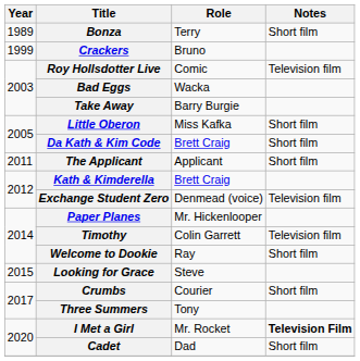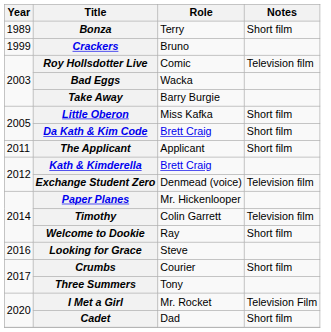 <table class="wikitable plainrowheaders sortable">
 <tr>
 <th scope="col">Year</th>
 <th scope="col">Title</th>
 <th scope="col">Role</th>
 <th scope="col" class="unsortable">Notes</th>
 </tr>
 <tr>
 <td>1989</td>
 <th scope="row"><em>Bonza</em></th>
 <td>Terry</td>
 <td>Short film</td>
 </tr>
 <tr>
 <td>1999</td>
 <th scope="row"><em><a href='#'>Crackers</a></em></th>
 <td>Bruno</td>
 <td></td>
 </tr>
 <tr>
 <td rowspan="3">2003</td>
 <th scope="row"><em>Roy Hollsdotter Live</em></th>
 <td>Comic</td>
 <td>Television film</td>
 </tr>
 <tr>
 <th scope="row"><em>Bad Eggs</em></th>
 <td>Wacka</td>
 <td></td>
 </tr>
 <tr>
 <th scope="row"><em>Take Away</em></th>
 <td>Barry Burgie</td>
 <td></td>
 </tr>
 <tr>
 <td rowspan="2">2005</td>
 <th scope="row"><em><a href='#'>Little Oberon</a></em></th>
 <td>Miss Kafka</td>
 <td>Short film</td>
 </tr>
 <tr>
 <th scope="row"><em><a href='#'>Da Kath & Kim Code</a></em></th>
 <td><a href='#'>Brett Craig</a></td>
 <td>Short film</td>
 </tr>
 <tr>
 <td>2011</td>
 <th scope="row"><em>The Applicant</em></th>
 <td>Applicant</td>
 <td>Short film</td>
 </tr>
 <tr>
 <td rowspan="2">2012</td>
 <th scope="row"><em><a href='#'>Kath & Kimderella</a></em></th>
 <td><a href='#'>Brett Craig</a></td>
 <td></td>
 </tr>
 <tr>
 <th scope="row"><em>Exchange Student Zero</em></th>
 <td>Denmead (voice)</td>
 <td>Television film</td>
 </tr>
 <tr>
 <td rowspan="3">2014</td>
 <th scope="row"><em><a href='#'>Paper Planes</a></em></th>
 <td>Mr. Hickenlooper</td>
 <td></td>
 </tr>
 <tr>
 <th scope="row"><em>Timothy</em></th>
 <td>Colin Garrett</td>
 <td>Television film</td>
 </tr>
 <tr>
 <th scope="row"><em>Welcome to Dookie</em></th>
 <td>Ray</td>
 <td>Short film</td>
 </tr>
 <tr>
-<td>2015</td>
+<td>2016</td>
 <th scope="row"><em>Looking for Grace</em></th>
 <td>Steve</td>
 <td></td>
 </tr>
 <tr>
 <td rowspan="2">2017</td>
 <th scope="row"><em>Crumbs</em></th>
 <td>Courier</td>
 <td>Short film</td>
 </tr>
 <tr>
 <th scope="row"><em>Three Summers</em></th>
 <td>Tony</td>
 <td></td>
 </tr>
 <tr>
 <td rowspan="2">2020</td>
 <th scope="row"><em>I Met a Girl</em></th>
 <td>Mr. Rocket</td>
-<td><strong>Television Film</strong></td>
+<td>Television Film</td>
 </tr>
 <tr>
 <th scope="row"><em>Cadet</em></th>
 <td>Dad</td>
 <td>Short film</td>
 </tr>
 <tr>
 </tr>
 </table>
